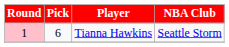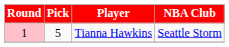 <table class="wikitable" style="text-align:center">
 <tr>
 <th style="background:red;color:#FFFFFF;">Round</th>
 <th style="background:red;color:#FFFFFF;">Pick</th>
 <th style="background:red;color:#FFFFFF;">Player</th>
 <th style="background:red;color:#FFFFFF;">NBA Club</th>
 </tr>
 <tr>
 <td style="background: pink;">1</td>
-<td>6</td>
+<td>5</td>
 <td><a href='#'>Tianna Hawkins</a></td>
 <td><a href='#'>Seattle Storm</a></td>
 </tr>
 <tr>
 </tr>
 </table>
